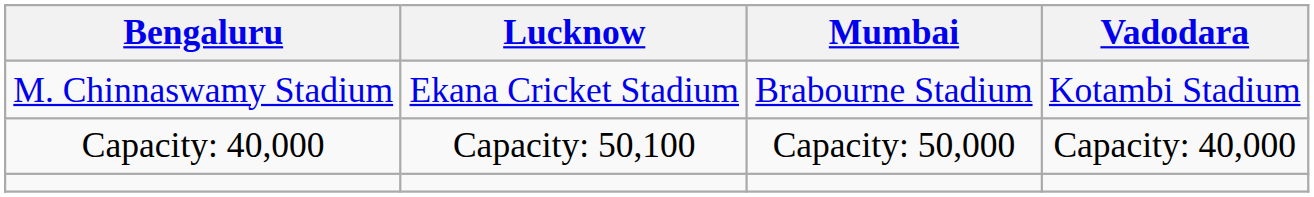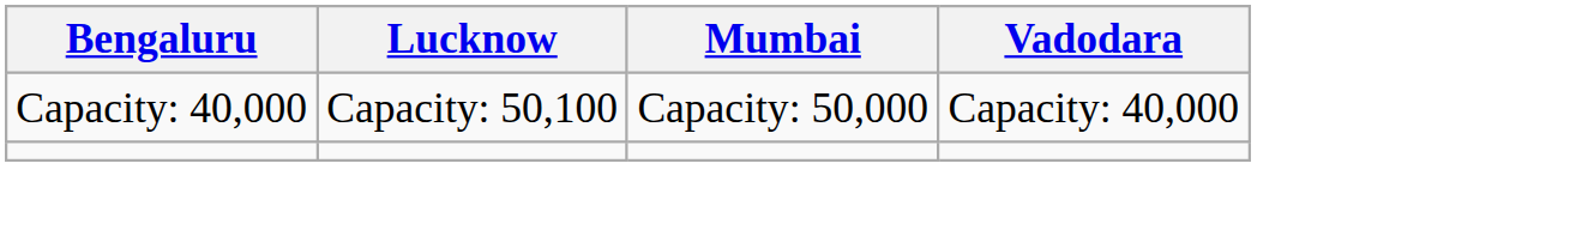 <table class="wikitable" style="text-align:center">
 <tr>
 <th><a href='#'>Bengaluru</a></th>
 <th><a href='#'>Lucknow</a></th>
 <th><a href='#'>Mumbai</a></th>
 <th><a href='#'>Vadodara</a></th>
-</tr>
-<tr>
-<td><a href='#'>M. Chinnaswamy Stadium</a></td>
-<td><a href='#'>Ekana Cricket Stadium</a></td>
-<td><a href='#'>Brabourne Stadium</a></td>
-<td><a href='#'>Kotambi Stadium</a></td>
 </tr>
 <tr>
 <td>Capacity: 40,000</td>
 <td>Capacity: 50,100</td>
 <td>Capacity: 50,000</td>
 <td>Capacity: 40,000</td>
 </tr>
 <tr>
 <td></td>
 <td></td>
 <td></td>
 <td></td>
 </tr>
 </table>
